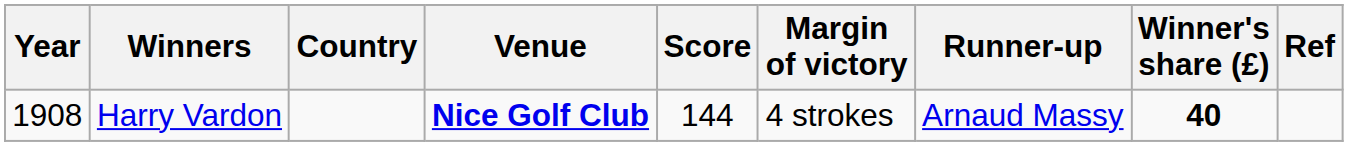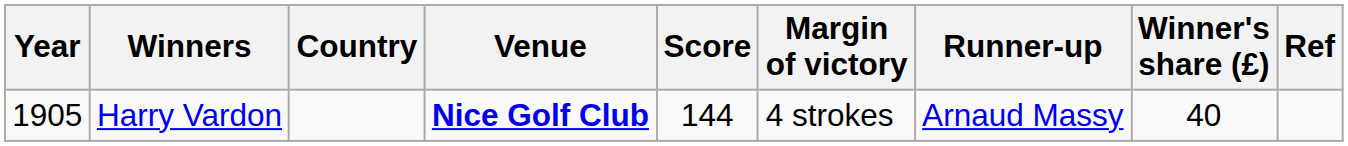 <table class="wikitable">
 <tr>
 <th>Year</th>
 <th>Winners</th>
 <th>Country</th>
 <th>Venue</th>
 <th>Score</th>
 <th>Margin<br>of victory</th>
 <th>Runner-up</th>
 <th>Winner's<br>share (£)</th>
 <th>Ref</th>
 </tr>
 <tr>
-<td>1908</td>
+<td>1905</td>
 <td><a href='#'>Harry Vardon</a></td>
 <td></td>
 <td><strong><a href='#'>Nice Golf Club</a></strong></td>
 <td align=center>144</td>
 <td>4 strokes</td>
 <td> <a href='#'>Arnaud Massy</a></td>
-<td align=center><strong>40</strong></td>
+<td align=center>40</td>
 <td></td>
 </tr>
 </table>
